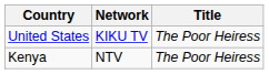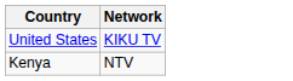 <table class="wikitable">
 <tr>
 <th>Country</th>
 <th>Network</th>
-<th>Title</th>
 </tr>
 <tr>
 <td><a href='#'>United States</a></td>
 <td><a href='#'>KIKU TV</a></td>
-<td><em>The Poor Heiress</em></td>
 </tr>
 <tr>
 <td>Kenya</td>
 <td>NTV</td>
-<td><em>The Poor Heiress</em></td>
 </tr>
 </table>
